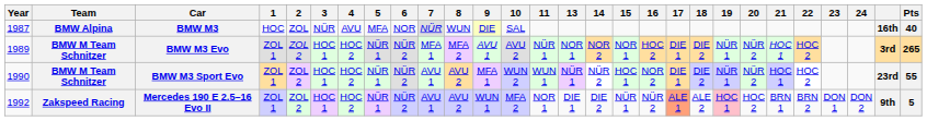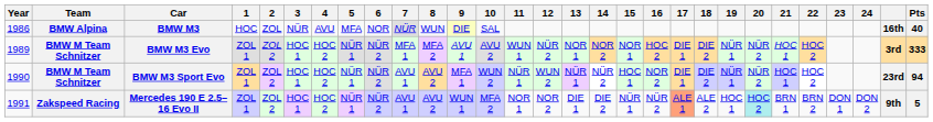 <table class="wikitable" border="1" style="text-align:center; font-size:85%;">
 <tr>
 <th>Year</th>
 <th>Team</th>
 <th>Car</th>
 <th>1</th>
 <th>2</th>
 <th>3</th>
 <th>4</th>
 <th>5</th>
 <th>6</th>
 <th>7</th>
 <th>8</th>
 <th>9</th>
 <th>10</th>
 <th>11</th>
+<th>12</th>
 <th>13</th>
 <th>14</th>
 <th>15</th>
 <th>16</th>
 <th>17</th>
 <th>18</th>
 <th>19</th>
 <th>20</th>
 <th>21</th>
 <th>22</th>
 <th>23</th>
 <th>24</th>
 <th></th>
 <th>Pts</th>
 </tr>
 <tr>
-<td><a href='#'>1987</a></td>
+<td><a href='#'>1986</a></td>
 <th><a href='#'>BMW Alpina</a></th>
 <th><a href='#'>BMW M3</a></th>
 <td><a href='#'>HOC</a></td>
 <td><a href='#'>ZOL</a></td>
 <td><a href='#'>NÜR</a></td>
 <td><a href='#'>AVU</a></td>
 <td><a href='#'>MFA</a></td>
 <td><a href='#'>NOR</a></td>
 <td style="background:#DFDFDF;"><em><a href='#'>NÜR</a></em><br></td>
 <td><a href='#'>WUN</a></td>
 <td style="background:#FBFFBF;"><a href='#'>DIE</a><br></td>
 <td><a href='#'>SAL</a></td>
+<td></td>
 <td></td>
 <td></td>
 <td></td>
 <td></td>
 <td></td>
 <td></td>
 <td></td>
 <td></td>
 <td></td>
 <td></td>
 <td></td>
 <td></td>
 <td></td>
 <th>16th</th>
 <th>40</th>
 </tr>
 <tr>
 <td><a href='#'>1989</a></td>
 <th><a href='#'>BMW M Team Schnitzer</a></th>
 <th><a href='#'>BMW M3 Evo</a></th>
 <td style="background:#DFDFDF;"><a href='#'>ZOL<br>1</a><br></td>
 <td style="background:#DFDFDF;"><em><a href='#'>ZOL<br>2</a></em><br></td>
 <td style="background:#DFFFDF;"><a href='#'>HOC<br>1</a><br></td>
 <td style="background:#DFFFDF;"><a href='#'>HOC<br>2</a><br></td>
 <td style="background:#DFDFDF;"><a href='#'>NÜR<br>1</a><br></td>
 <td style="background:#DFDFDF;"><a href='#'>NÜR<br>2</a><br></td>
 <td style="background:#DFFFDF;"><a href='#'>MFA<br>1</a><br></td>
 <td style="background:#EFCFFF;"><a href='#'>MFA<br>2</a><br></td>
 <td style="background:#DFFFDF;"><em><a href='#'>AVU<br>1</a></em><br></td>
 <td style="background:#DFDFDF;"><a href='#'>AVU<br>2</a><br></td>
-<td style="background:#DFFFDF;"><a href='#'>NÜR<br>1</a><br></td>
+<td style="background:#DFFFDF;"><a href='#'>WUN<br>1</a><br></td>
+<td style="background:#DFFFDF;"><a href='#'>NÜR<br>2</a><br></td>
 <td style="background:#DFFFDF;"><a href='#'>NOR<br>1</a><br></td>
 <td style="background:#FFDF9F;"><a href='#'>NOR<br>2</a><br></td>
 <td style="background:#DFFFDF;"><a href='#'>NOR<br>1</a><br></td>
 <td style="background:#FFDF9F;"><a href='#'>HOC<br>2</a><br></td>
 <td style="background:#FFDF9F;"><a href='#'>DIE<br>1</a><br></td>
 <td style="background:#FFDF9F;"><a href='#'>DIE<br>2</a><br></td>
 <td style="background:#DFFFDF;"><a href='#'>NÜR<br>1</a><br></td>
 <td style="background:#DFFFDF;"><a href='#'>NÜR<br>2</a><br></td>
 <td style="background:#DFFFDF;"><em><a href='#'>HOC<br>1</a></em><br></td>
 <td style="background:#FFDF9F;"><a href='#'>HOC<br>2</a><br></td>
 <td></td>
 <td></td>
 <th style="background:#FFDF9F;">3rd</th>
-<th style="background:#FFDF9F;">265</th>
+<th style="background:#FFDF9F;">333</th>
 </tr>
 <tr>
 <td><a href='#'>1990</a></td>
 <th><a href='#'>BMW M Team Schnitzer</a></th>
 <th><a href='#'>BMW M3 Sport Evo</a></th>
 <td style="background:#FFDF9F;"><a href='#'>ZOL<br>1</a><br></td>
 <td style="background:#EFCFFF;"><a href='#'>ZOL<br>2</a><br></td>
 <td style="background:#DFFFDF;"><a href='#'>HOC<br>1</a><br></td>
 <td style="background:#DFFFDF;"><a href='#'>HOC<br>2</a><br></td>
 <td style="background:#DFFFDF;"><a href='#'>NÜR<br>1</a><br></td>
 <td style="background:#DFDFDF;"><a href='#'>NÜR<br>2</a><br></td>
 <td style="background:#DFFFDF;"><a href='#'>AVU<br>1</a><br></td>
 <td style="background:#FFDF9F;"><a href='#'>AVU<br>2</a><br></td>
 <td style="background:#EFCFFF;"><a href='#'>MFA<br>1</a><br></td>
 <td style="background:#CFCFFF;"><a href='#'>WUN<br>2</a><br></td>
-<td style="background:#DFFFDF;"><a href='#'>WUN<br>1</a><br></td>
+<td style="background:#DFFFDF;"><a href='#'>NÜR<br>1</a><br></td>
+<td style="background:#DFFFDF;"><a href='#'>WUN<br>2</a><br></td>
 <td style="background:#EFCFFF;"><a href='#'>NÜR<br>1</a><br></td>
 <td style="background:#FFFFFF;"><a href='#'>NÜR<br>2</a><br></td>
 <td style="background:#DFFFDF;"><a href='#'>HOC<br>1</a><br></td>
 <td style="background:#DFFFDF;"><a href='#'>NOR<br>2</a><br></td>
 <td style="background:#FFDF9F;"><a href='#'>DIE<br>1</a><br></td>
 <td style="background:#CFCFFF;"><a href='#'>DIE<br>2</a><br></td>
 <td style="background:#CFCFFF;"><a href='#'>NÜR<br>1</a><br></td>
 <td style="background:#DFFFDF;"><a href='#'>NÜR<br>2</a><br></td>
 <td style="background:#CFCFFF;"><a href='#'>HOC<br>1</a><br></td>
 <td style="background:#FFFFFF;"><a href='#'>HOC<br>2</a><br></td>
 <td></td>
 <td></td>
 <th>23rd</th>
-<th>55</th>
+<th>94</th>
 </tr>
 <tr>
-<td><a href='#'>1992</a></td>
+<td><a href='#'>1991</a></td>
 <th><a href='#'>Zakspeed Racing</a></th>
 <th><a href='#'>Mercedes 190 E 2.5–16 Evo II</a></th>
 <td style="background:#CFCFFF;"><a href='#'>ZOL<br>1</a><br></td>
 <td style="background:#DFFFDF;"><a href='#'>ZOL<br>2</a><br></td>
 <td style="background:#EFCFFF;"><a href='#'>HOC<br>1</a><br></td>
 <td style="background:#DFFFDF;"><a href='#'>HOC<br>2</a><br></td>
 <td style="background:#EFCFFF;"><a href='#'>NÜR<br>1</a><br></td>
 <td style="background:#CFCFFF;"><a href='#'>NÜR<br>2</a><br></td>
 <td style="background:#CFCFFF;"><a href='#'>AVU<br>1</a><br></td>
 <td style="background:#CFCFFF;"><a href='#'>AVU<br>2</a><br></td>
 <td style="background:#CFCFFF;"><a href='#'>WUN<br>1</a><br></td>
 <td style="background:#CFCFFF;"><a href='#'>MFA<br>2</a><br></td>
 <td><a href='#'>NOR<br>1</a></td>
+<td><a href='#'>NOR<br>2</a></td>
 <td><a href='#'>DIE<br>1</a></td>
 <td><a href='#'>DIE<br>2</a></td>
 <td><a href='#'>NÜR<br>1</a></td>
 <td><a href='#'>NÜR<br>2</a></td>
 <td style="background: lightsalmon;"><a href='#'>ALE<br>1</a></td>
 <td><a href='#'>ALE<br>2</a></td>
-<td style="background: pink;"><a href='#'>HOC<br>1</a></td>
-<td><a href='#'>HOC<br>2</a></td>
+<td><a href='#'>HOC<br>1</a></td>
+<td style="background: paleturquoise;"><a href='#'>HOC<br>2</a></td>
 <td><a href='#'>BRN<br>1</a></td>
 <td><a href='#'>BRN<br>2</a></td>
 <td><a href='#'>DON<br>1</a></td>
 <td><a href='#'>DON<br>2</a></td>
 <th>9th</th>
 <th>5</th>
 </tr>
 </table>
